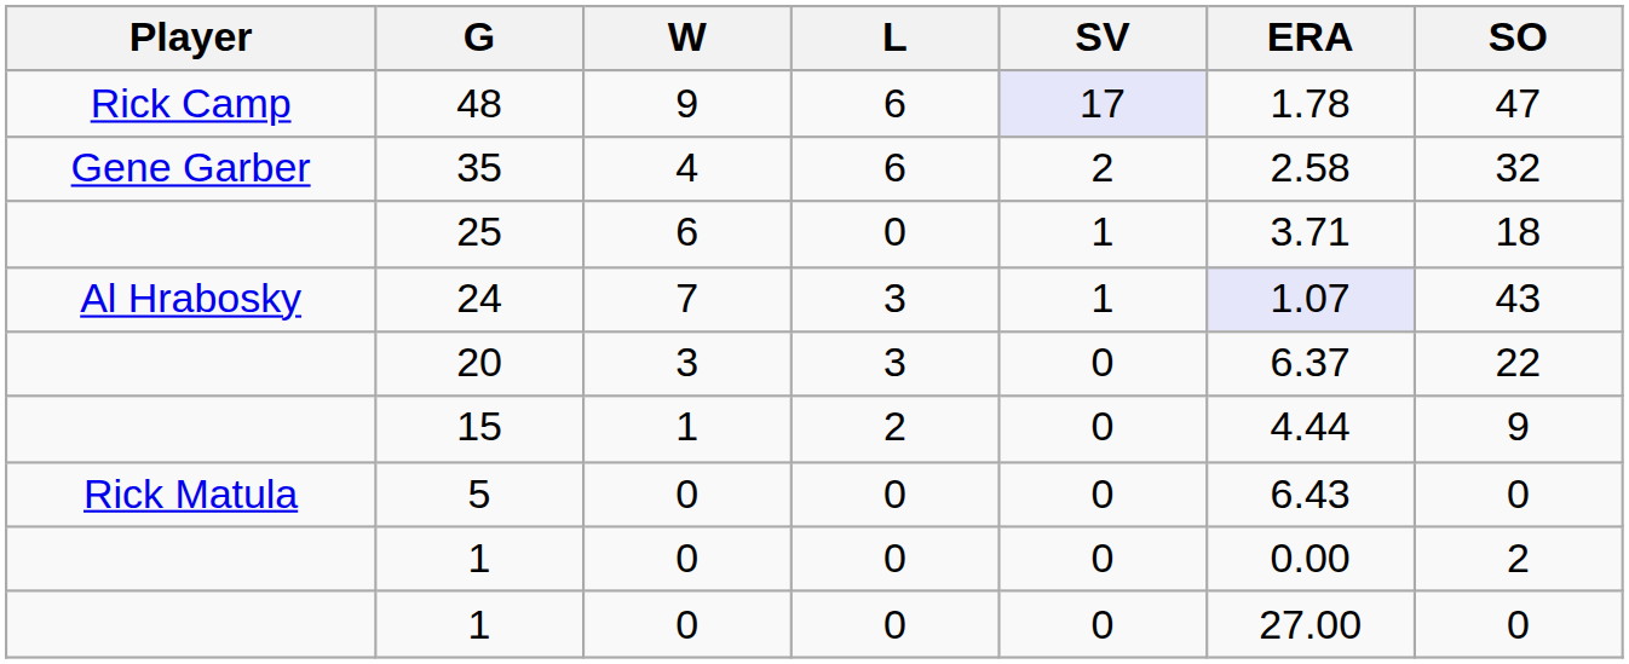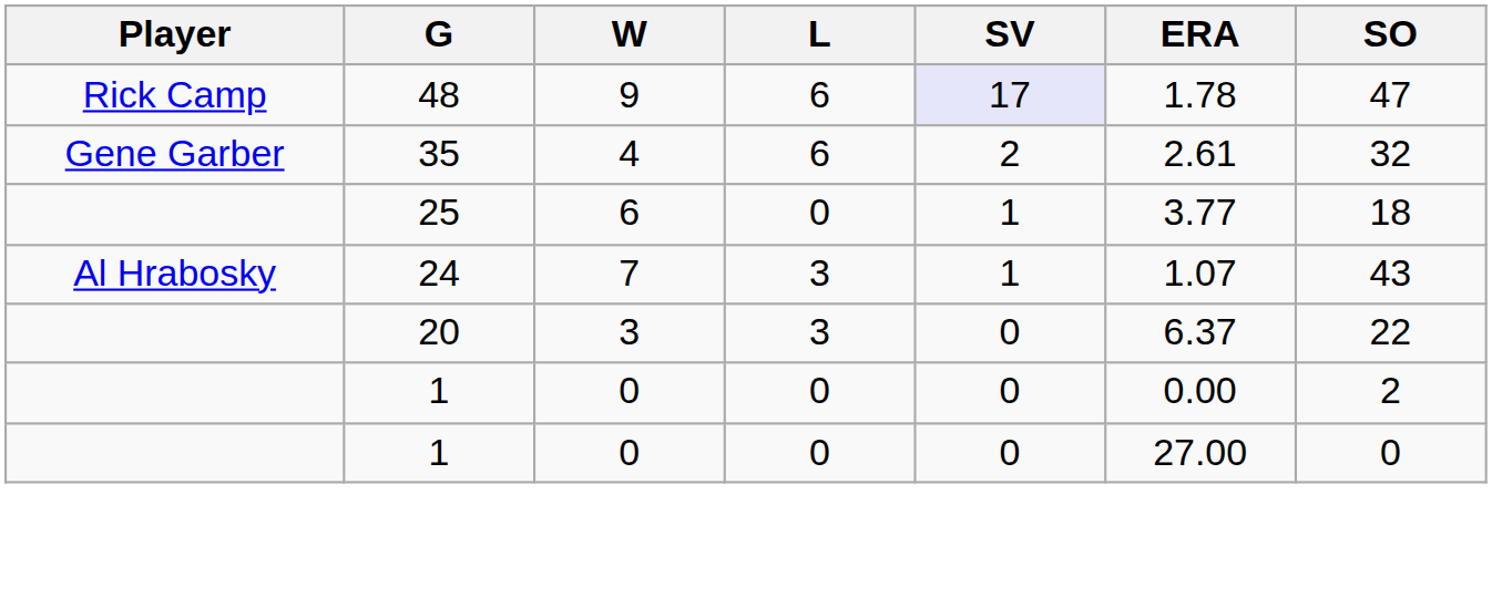 <table class="wikitable sortable">
 <tr>
 <th bgcolor="#DDDDFF" width="16%">Player</th>
 <th bgcolor="#DDDDFF" width="9%">G</th>
 <th bgcolor="#DDDDFF" width="9%">W</th>
 <th bgcolor="#DDDDFF" width="9%">L</th>
 <th bgcolor="#DDDDFF" width="9%">SV</th>
 <th bgcolor="#DDDDFF" width="9%">ERA</th>
 <th bgcolor="#DDDDFF" width="9%">SO</th>
 </tr>
 <tr align="center">
 <td><a href='#'>Rick Camp</a></td>
 <td>48</td>
 <td>9</td>
 <td>6</td>
 <td style="background: lavender;">17</td>
 <td>1.78</td>
 <td>47</td>
 </tr>
 <tr align=center>
 <td><a href='#'>Gene Garber</a></td>
 <td>35</td>
 <td>4</td>
 <td>6</td>
 <td>2</td>
-<td>2.58</td>
+<td>2.61</td>
 <td>32</td>
 </tr>
 <tr align=center>
 <td></td>
 <td>25</td>
 <td>6</td>
 <td>0</td>
 <td>1</td>
-<td>3.71</td>
+<td>3.77</td>
 <td>18</td>
 </tr>
 <tr align="center">
 <td><a href='#'>Al Hrabosky</a></td>
 <td>24</td>
 <td>7</td>
 <td>3</td>
 <td>1</td>
-<td style="background: lavender;">1.07</td>
+<td>1.07</td>
 <td>43</td>
 </tr>
 <tr align=center>
 <td></td>
 <td>20</td>
 <td>3</td>
 <td>3</td>
 <td>0</td>
 <td>6.37</td>
 <td>22</td>
-</tr>
-<tr align="center">
-<td></td>
-<td>15</td>
-<td>1</td>
-<td>2</td>
-<td>0</td>
-<td>4.44</td>
-<td>9</td>
-</tr>
-<tr align="center">
-<td><a href='#'>Rick Matula</a></td>
-<td>5</td>
-<td>0</td>
-<td>0</td>
-<td>0</td>
-<td>6.43</td>
-<td>0</td>
 </tr>
 <tr align=center>
 <td></td>
 <td>1</td>
 <td>0</td>
 <td>0</td>
 <td>0</td>
 <td>0.00</td>
 <td>2</td>
 </tr>
 <tr align="center">
 <td></td>
 <td>1</td>
 <td>0</td>
 <td>0</td>
 <td>0</td>
 <td>27.00</td>
 <td>0</td>
 </tr>
 </table>
